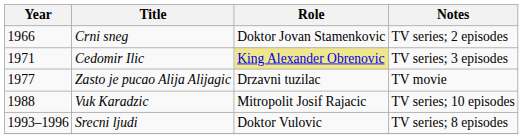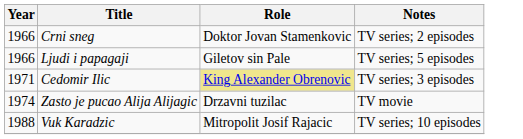 <table class="wikitable sortable">
 <tr>
 <th>Year</th>
 <th>Title</th>
 <th>Role</th>
 <th class="unsortable">Notes</th>
 </tr>
 <tr>
 <td>1966</td>
 <td><em>Crni sneg</em></td>
 <td>Doktor Jovan Stamenkovic</td>
 <td>TV series; 2 episodes</td>
 </tr>
 <tr>
+<td>1966</td>
+<td><em>Ljudi i papagaji</em></td>
+<td>Giletov sin Pale</td>
+<td>TV series; 5 episodes</td>
+</tr>
+<tr>
 <td>1971</td>
 <td><em>Cedomir Ilic</em></td>
 <td style="background: khaki;"><a href='#'>King Alexander Obrenovic</a></td>
 <td>TV series; 3 episodes</td>
 </tr>
 <tr>
-<td>1977</td>
+<td>1974</td>
 <td><em>Zasto je pucao Alija Alijagic</em></td>
 <td>Drzavni tuzilac</td>
 <td>TV movie</td>
 </tr>
 <tr>
 <td>1988</td>
 <td><em>Vuk Karadzic</em></td>
 <td>Mitropolit Josif Rajacic</td>
 <td>TV series; 10 episodes</td>
 </tr>
 <tr>
-<td>1993–1996</td>
-<td><em>Srecni ljudi</em></td>
-<td>Doktor Vulovic</td>
-<td>TV series; 8 episodes</td>
-</tr>
-<tr>
 </tr>
 </table>
